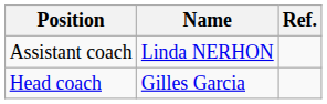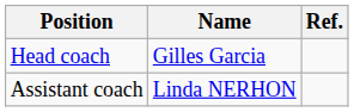 <table class="wikitable">
 <tr>
 <th>Position</th>
 <th>Name</th>
 <th>Ref.</th>
 </tr>
 <tr>
+<td><a href='#'>Head coach</a></td>
+<td><a href='#'>Gilles Garcia</a></td>
+<td></td>
+</tr>
+<tr>
 <td>Assistant coach</td>
 <td> <a href='#'>Linda NERHON</a></td>
 <td><br></td>
 </tr>
-<tr>
-<td><a href='#'>Head coach</a></td>
-<td><a href='#'>Gilles Garcia</a></td>
-<td></td>
-</tr>
 </table>
